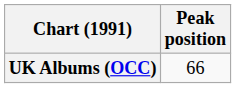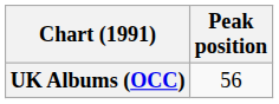 <table class="wikitable sortable plainrowheaders" style="text-align:center">
 <tr>
 <th>Chart (1991)</th>
 <th>Peak<br>position</th>
 </tr>
 <tr>
 <th scope="row">UK Albums (<a href='#'>OCC</a>)</th>
-<td>66</td>
+<td>56</td>
 </tr>
 </table>
